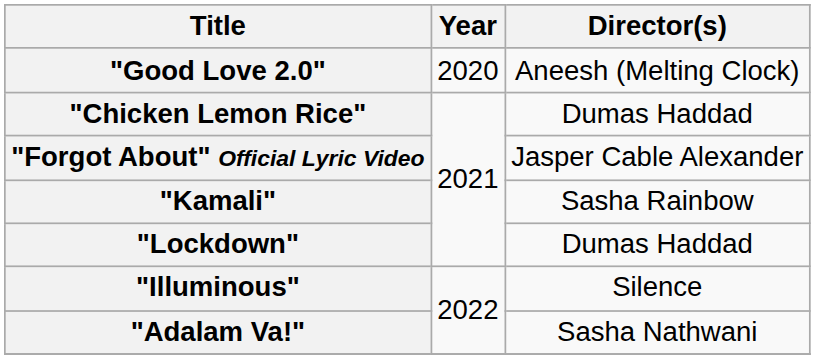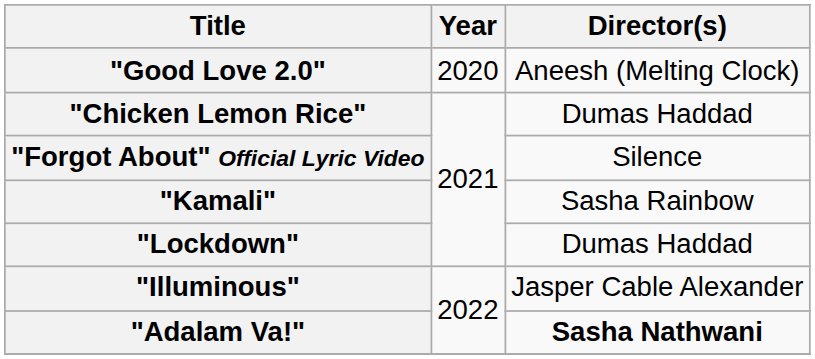 <table class="wikitable plainrowheaders" style="text-align:center;">
 <tr>
 <th>Title</th>
 <th>Year</th>
 <th>Director(s)</th>
 </tr>
 <tr>
 <th scope="row">"Good Love 2.0"</th>
 <td>2020</td>
 <td>Aneesh (Melting Clock)</td>
 </tr>
 <tr>
 <th scope="row">"Chicken Lemon Rice"</th>
 <td rowspan="4">2021</td>
 <td>Dumas Haddad</td>
 </tr>
 <tr>
 <th scope="row">"Forgot About" <small><em>Official Lyric Video</em></small></th>
-<td>Jasper Cable Alexander</td>
+<td>Silence</td>
 </tr>
 <tr>
 <th scope="row">"Kamali"</th>
 <td>Sasha Rainbow</td>
 </tr>
 <tr>
 <th scope="row">"Lockdown"</th>
 <td>Dumas Haddad</td>
 </tr>
 <tr>
 <th scope="row">"Illuminous"</th>
 <td rowspan="2">2022</td>
-<td>Silence</td>
+<td>Jasper Cable Alexander</td>
 </tr>
 <tr>
 <th scope="row">"Adalam Va!"</th>
-<td>Sasha Nathwani</td>
+<td><strong>Sasha Nathwani</strong></td>
 </tr>
 <tr>
 </tr>
 </table>
